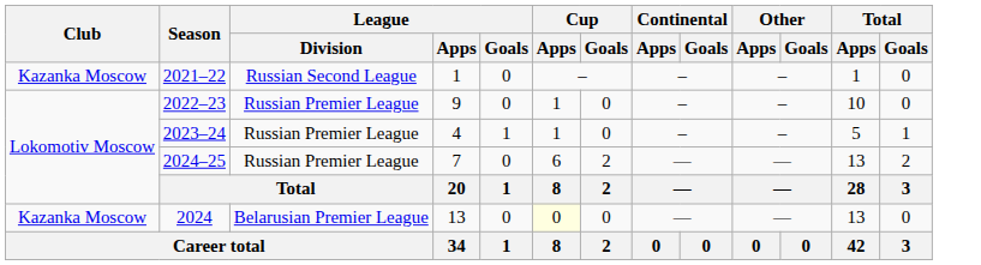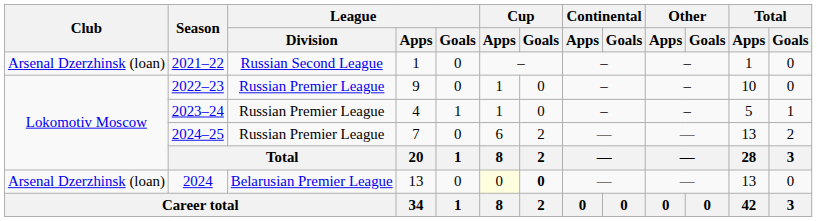 <table class="wikitable" style="text-align:center">
 <tr>
 <th rowspan="2">Club</th>
 <th rowspan="2">Season</th>
 <th colspan="3">League</th>
 <th colspan="2">Cup</th>
 <th colspan="2">Continental</th>
 <th colspan="2">Other</th>
 <th colspan="2">Total</th>
 </tr>
 <tr>
 <th>Division</th>
 <th>Apps</th>
 <th>Goals</th>
 <th>Apps</th>
 <th>Goals</th>
 <th>Apps</th>
 <th>Goals</th>
 <th>Apps</th>
 <th>Goals</th>
 <th>Apps</th>
 <th>Goals</th>
 </tr>
 <tr>
-<td><a href='#'>Kazanka Moscow</a></td>
+<td><a href='#'>Arsenal Dzerzhinsk</a> (loan)</td>
 <td><a href='#'>2021–22</a></td>
 <td><a href='#'>Russian Second League</a></td>
 <td>1</td>
 <td>0</td>
 <td colspan="2">–</td>
 <td colspan="2">–</td>
 <td colspan="2">–</td>
 <td>1</td>
 <td>0</td>
 </tr>
 <tr>
 <td rowspan="4"><a href='#'>Lokomotiv Moscow</a></td>
 <td><a href='#'>2022–23</a></td>
 <td><a href='#'>Russian Premier League</a></td>
 <td>9</td>
 <td>0</td>
 <td>1</td>
 <td>0</td>
 <td colspan="2">–</td>
 <td colspan="2">–</td>
 <td>10</td>
 <td>0</td>
 </tr>
 <tr>
 <td><a href='#'>2023–24</a></td>
 <td>Russian Premier League</td>
 <td>4</td>
 <td>1</td>
 <td>1</td>
 <td>0</td>
 <td colspan="2">–</td>
 <td colspan="2">–</td>
 <td>5</td>
 <td>1</td>
 </tr>
 <tr>
 <td><a href='#'>2024–25</a></td>
 <td>Russian Premier League</td>
 <td>7</td>
 <td>0</td>
 <td>6</td>
 <td>2</td>
 <td colspan="2">—</td>
 <td colspan="2">—</td>
 <td>13</td>
 <td>2</td>
 </tr>
 <tr>
 <th colspan="2">Total</th>
 <th>20</th>
 <th>1</th>
 <th>8</th>
 <th>2</th>
 <th colspan="2">—</th>
 <th colspan="2">—</th>
 <th>28</th>
 <th>3</th>
 </tr>
 <tr>
-<td><a href='#'>Kazanka Moscow</a></td>
+<td><a href='#'>Arsenal Dzerzhinsk</a> (loan)</td>
 <td><a href='#'>2024</a></td>
 <td><a href='#'>Belarusian Premier League</a></td>
 <td>13</td>
 <td>0</td>
 <td style="background: lightyellow;">0</td>
-<td>0</td>
+<td><strong>0</strong></td>
 <td colspan="2">—</td>
 <td colspan="2">—</td>
 <td>13</td>
 <td>0</td>
 </tr>
 <tr>
 <th colspan="3">Career total</th>
 <th>34</th>
 <th>1</th>
 <th>8</th>
 <th>2</th>
 <th>0</th>
 <th>0</th>
 <th>0</th>
 <th>0</th>
 <th>42</th>
 <th>3</th>
 </tr>
 </table>
